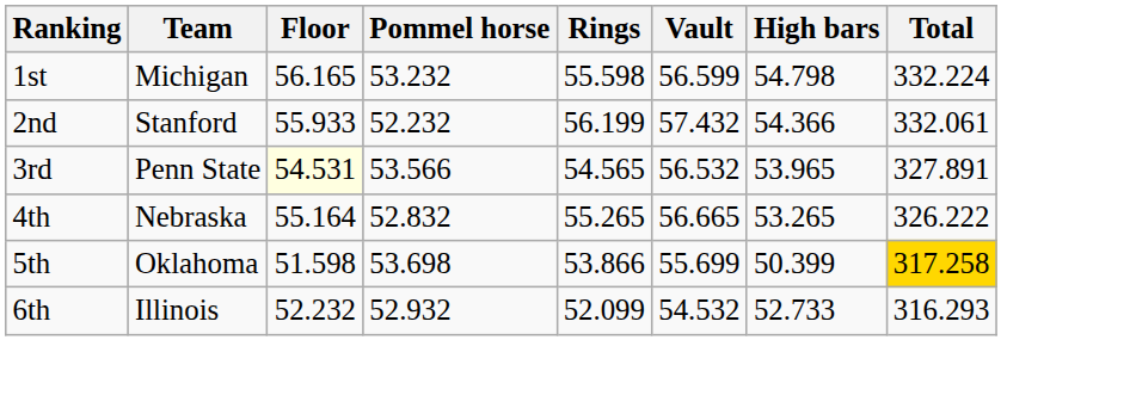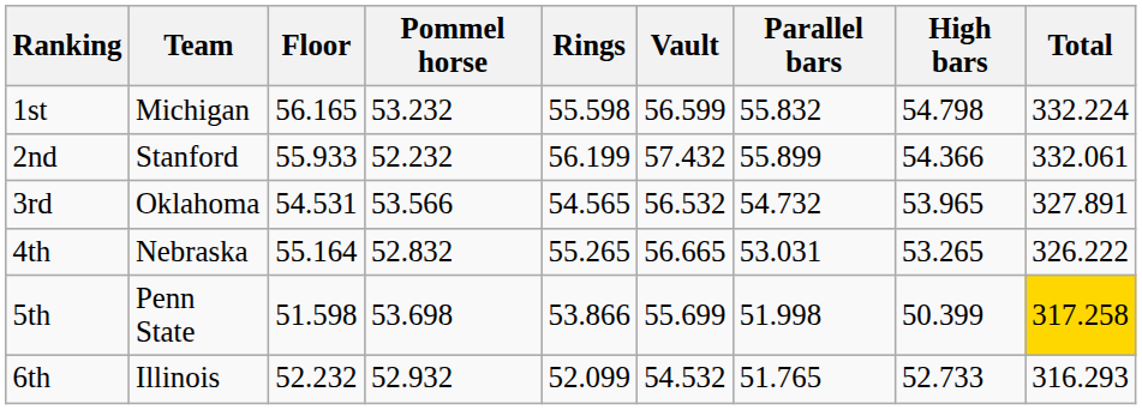 <table class="wikitable sortable">
 <tr>
 <th>Ranking</th>
 <th>Team</th>
 <th>Floor</th>
 <th>Pommel horse</th>
 <th>Rings</th>
 <th>Vault</th>
+<th>Parallel bars</th>
 <th>High bars</th>
 <th>Total</th>
 </tr>
 <tr>
 <td>1st</td>
 <td>Michigan</td>
 <td>56.165</td>
 <td>53.232</td>
 <td>55.598</td>
 <td>56.599</td>
+<td>55.832</td>
 <td>54.798</td>
 <td>332.224</td>
 </tr>
 <tr>
 <td>2nd</td>
 <td>Stanford</td>
 <td>55.933</td>
 <td>52.232</td>
 <td>56.199</td>
 <td>57.432</td>
+<td>55.899</td>
 <td>54.366</td>
 <td>332.061</td>
 </tr>
 <tr>
 <td>3rd</td>
-<td>Penn State</td>
-<td style="background: lightyellow;">54.531</td>
+<td>Oklahoma</td>
+<td>54.531</td>
 <td>53.566</td>
 <td>54.565</td>
 <td>56.532</td>
+<td>54.732</td>
 <td>53.965</td>
 <td>327.891</td>
 </tr>
 <tr>
 <td>4th</td>
 <td>Nebraska</td>
 <td>55.164</td>
 <td>52.832</td>
 <td>55.265</td>
 <td>56.665</td>
+<td>53.031</td>
 <td>53.265</td>
 <td>326.222</td>
 </tr>
 <tr>
 <td>5th</td>
-<td>Oklahoma</td>
+<td>Penn State</td>
 <td>51.598</td>
 <td>53.698</td>
 <td>53.866</td>
 <td>55.699</td>
+<td>51.998</td>
 <td>50.399</td>
 <td style="background: gold;">317.258</td>
 </tr>
 <tr>
 <td>6th</td>
 <td>Illinois</td>
 <td>52.232</td>
 <td>52.932</td>
 <td>52.099</td>
 <td>54.532</td>
+<td>51.765</td>
 <td>52.733</td>
 <td>316.293</td>
 </tr>
 </table>
